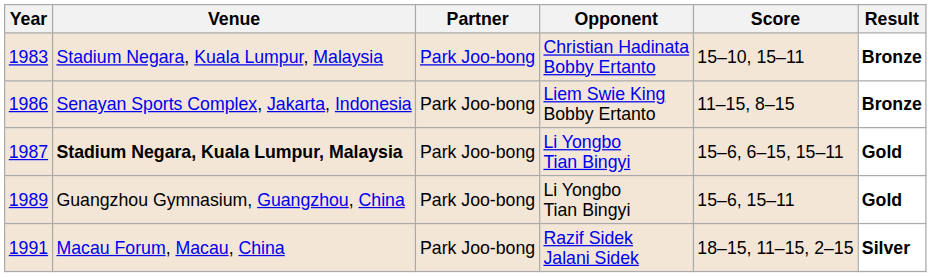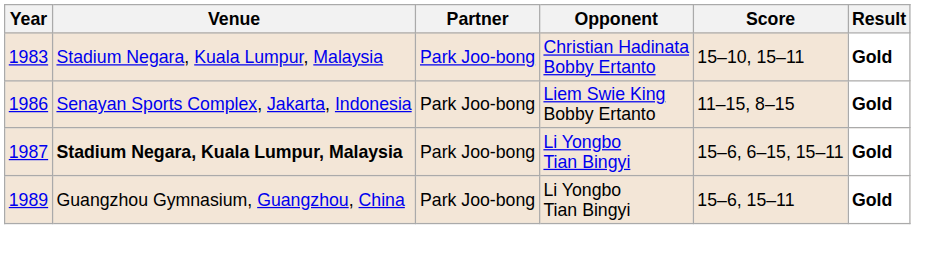 <table class="sortable wikitable" style="font-size: 90%;">
 <tr>
 <th>Year</th>
 <th>Venue</th>
 <th>Partner</th>
 <th>Opponent</th>
 <th>Score</th>
 <th>Result</th>
 </tr>
 <tr style="background:#F3E6D7">
 <td align="center"><a href='#'>1983</a></td>
 <td align="left"><a href='#'>Stadium Negara</a>, <a href='#'>Kuala Lumpur</a>, <a href='#'>Malaysia</a></td>
 <td align="left"> <a href='#'>Park Joo-bong</a></td>
 <td align="left"> <a href='#'>Christian Hadinata</a><br> <a href='#'>Bobby Ertanto</a></td>
 <td align="left">15–10, 15–11</td>
-<td style="text-align:left; background:white"> <strong>Bronze</strong></td>
+<td style="text-align:left; background:white"> <strong>Gold</strong></td>
 </tr>
 <tr style="background:#F3E6D7">
 <td align="center"><a href='#'>1986</a></td>
 <td align="left"><a href='#'>Senayan Sports Complex</a>, <a href='#'>Jakarta</a>, <a href='#'>Indonesia</a></td>
 <td align="left"> Park Joo-bong</td>
 <td align="left"> <a href='#'>Liem Swie King</a><br> Bobby Ertanto</td>
 <td align="left">11–15, 8–15</td>
-<td style="text-align:left; background:white"> <strong>Bronze</strong></td>
+<td style="text-align:left; background:white"> <strong>Gold</strong></td>
 </tr>
 <tr style="background:#F3E6D7">
 <td align="center"><a href='#'>1987</a></td>
 <td align="left"><strong>Stadium Negara, Kuala Lumpur, Malaysia</strong></td>
 <td align="left"> Park Joo-bong</td>
 <td align="left"> <a href='#'>Li Yongbo</a><br> <a href='#'>Tian Bingyi</a></td>
 <td align="left">15–6, 6–15, 15–11</td>
 <td style="text-align:left; background:white"> <strong>Gold</strong></td>
 </tr>
 <tr style="background:#F3E6D7">
 <td align="center"><a href='#'>1989</a></td>
 <td align="left">Guangzhou Gymnasium, <a href='#'>Guangzhou</a>, <a href='#'>China</a></td>
 <td align="left"> Park Joo-bong</td>
 <td align="left"> Li Yongbo<br> Tian Bingyi</td>
 <td align="left">15–6, 15–11</td>
 <td style="text-align:left; background:white"> <strong>Gold</strong></td>
 </tr>
-<tr style="background:#F3E6D7">
-<td align="center"><a href='#'>1991</a></td>
-<td align="left"><a href='#'>Macau Forum</a>, <a href='#'>Macau</a>, <a href='#'>China</a></td>
-<td align="left"> Park Joo-bong</td>
-<td align="left"> <a href='#'>Razif Sidek</a><br> <a href='#'>Jalani Sidek</a></td>
-<td align="left">18–15, 11–15, 2–15</td>
-<td style="text-align:left; background:white"> <strong>Silver</strong></td>
-</tr>
 </table>
